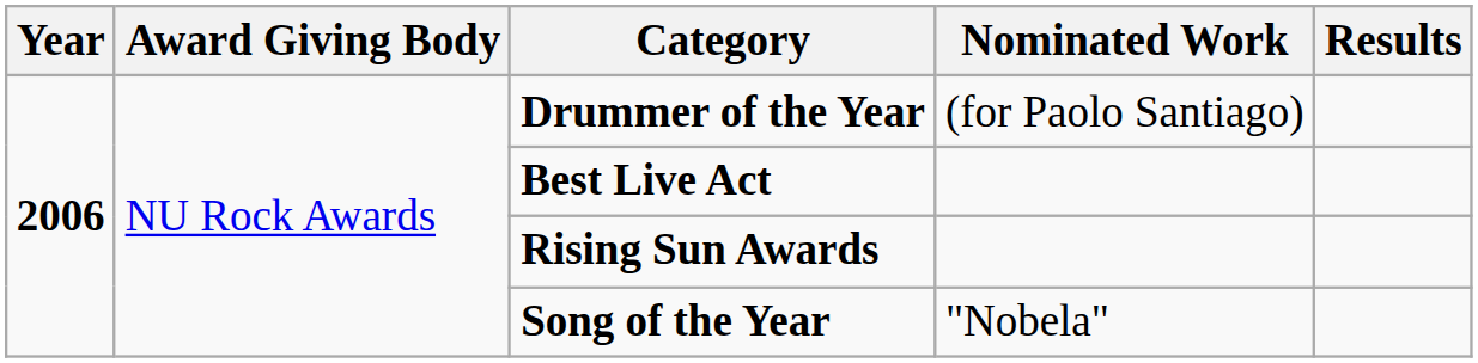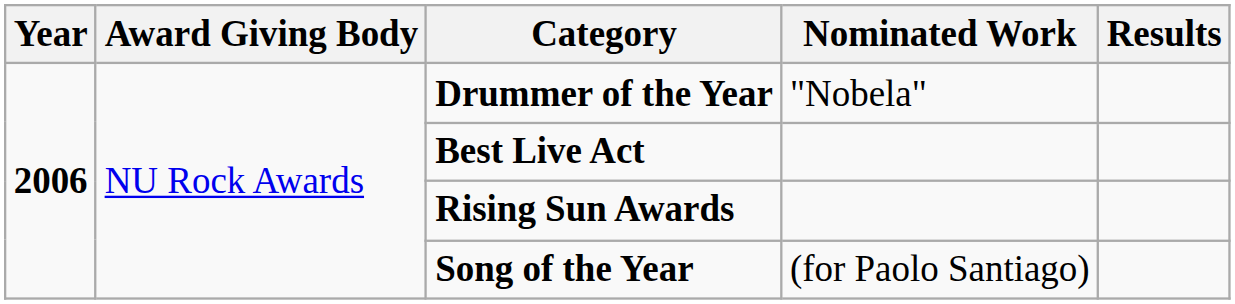 <table class="wikitable">
 <tr>
 <th>Year</th>
 <th>Award Giving Body</th>
 <th>Category</th>
 <th>Nominated Work</th>
 <th>Results</th>
 </tr>
 <tr>
 <td rowspan=4><strong>2006</strong></td>
 <td rowspan=4><a href='#'>NU Rock Awards</a></td>
 <td><strong>Drummer of the Year</strong></td>
-<td>(for Paolo Santiago)</td>
+<td>"Nobela"</td>
 <td></td>
 </tr>
 <tr>
 <td><strong>Best Live Act</strong></td>
 <td></td>
 <td></td>
 </tr>
 <tr>
 <td><strong>Rising Sun Awards</strong></td>
 <td></td>
 <td></td>
 </tr>
 <tr>
 <td><strong>Song of the Year</strong></td>
-<td>"Nobela"</td>
+<td>(for Paolo Santiago)</td>
 <td></td>
 </tr>
 </table>
